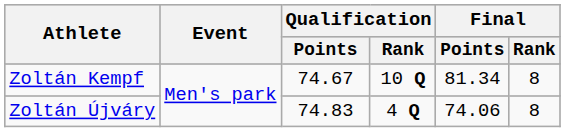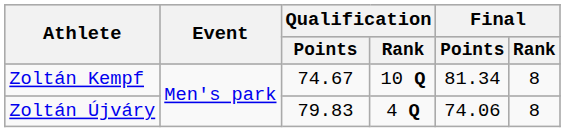 <table class=wikitable style="font-size:90%">
 <tr>
 <th rowspan="2">Athlete</th>
 <th rowspan="2">Event</th>
 <th colspan="2">Qualification</th>
 <th colspan="2">Final</th>
 </tr>
 <tr style="font-size:95%">
 <th>Points</th>
 <th>Rank</th>
 <th>Points</th>
 <th>Rank</th>
 </tr>
 <tr align=center>
 <td align=left><a href='#'>Zoltán Kempf</a></td>
 <td align=left rowspan=2><a href='#'>Men's park</a></td>
 <td>74.67</td>
 <td>10 <strong>Q</strong></td>
 <td>81.34</td>
 <td>8</td>
 </tr>
 <tr align=center>
 <td align=left><a href='#'>Zoltán Újváry</a></td>
-<td>74.83</td>
+<td>79.83</td>
 <td>4 <strong>Q</strong></td>
 <td>74.06</td>
 <td>8</td>
 </tr>
 </table>
